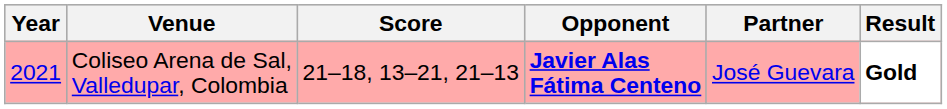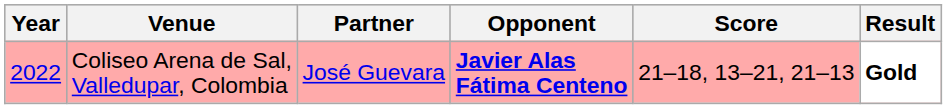 <table class="sortable wikitable" style="font-size: 90%;">
 <tr>
 <th>Year</th>
 <th>Venue</th>
+<th>Partner</th>
+<th>Opponent</th>
 <th>Score</th>
-<th>Opponent</th>
-<th>Partner</th>
 <th>Result</th>
 </tr>
 <tr style="background:#FFAAAA">
-<td align="center"><a href='#'>2021</a></td>
+<td align="center"><a href='#'>2022</a></td>
 <td align="left">Coliseo Arena de Sal,<br><a href='#'>Valledupar</a>, Colombia</td>
+<td align="left"> <a href='#'>José Guevara</a></td>
+<td align="left"><strong> <a href='#'>Javier Alas</a><br> <a href='#'>Fátima Centeno</a></strong></td>
 <td align="left">21–18, 13–21, 21–13</td>
-<td align="left"><strong> <a href='#'>Javier Alas</a><br> <a href='#'>Fátima Centeno</a></strong></td>
-<td align="left"> <a href='#'>José Guevara</a></td>
 <td style="text-align:left; background:white"> <strong>Gold</strong></td>
 </tr>
 </table>
